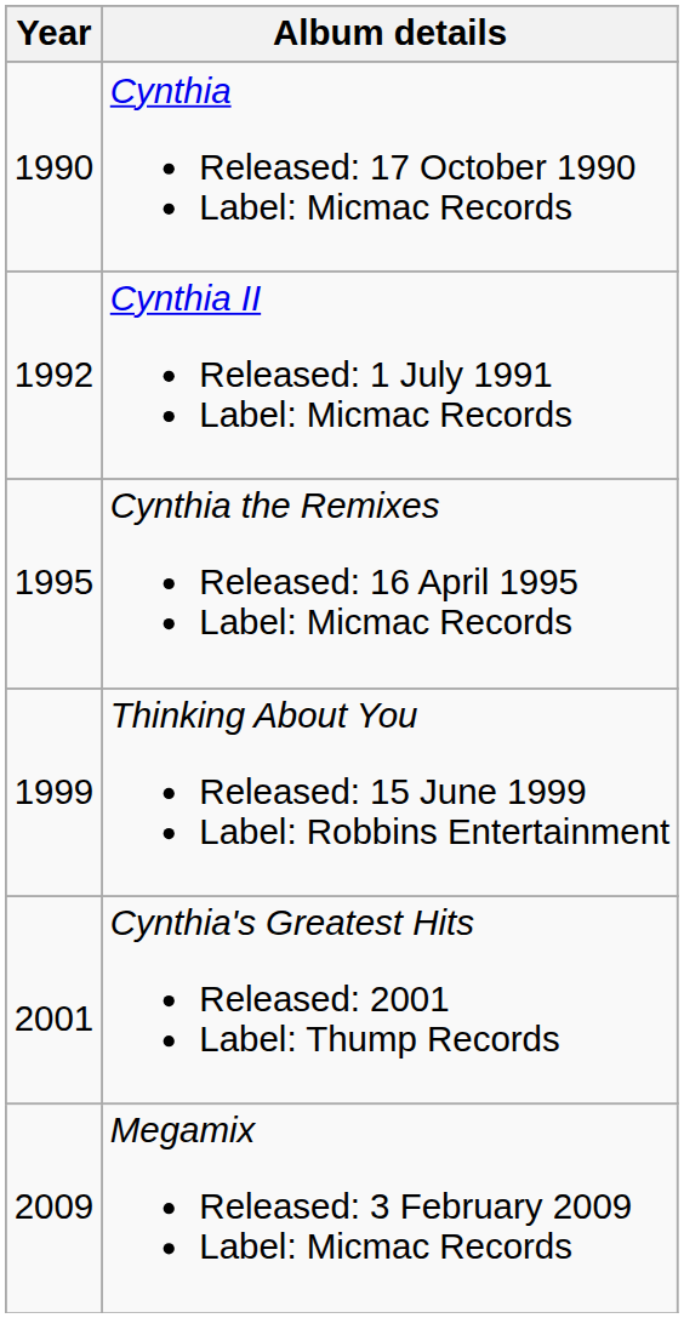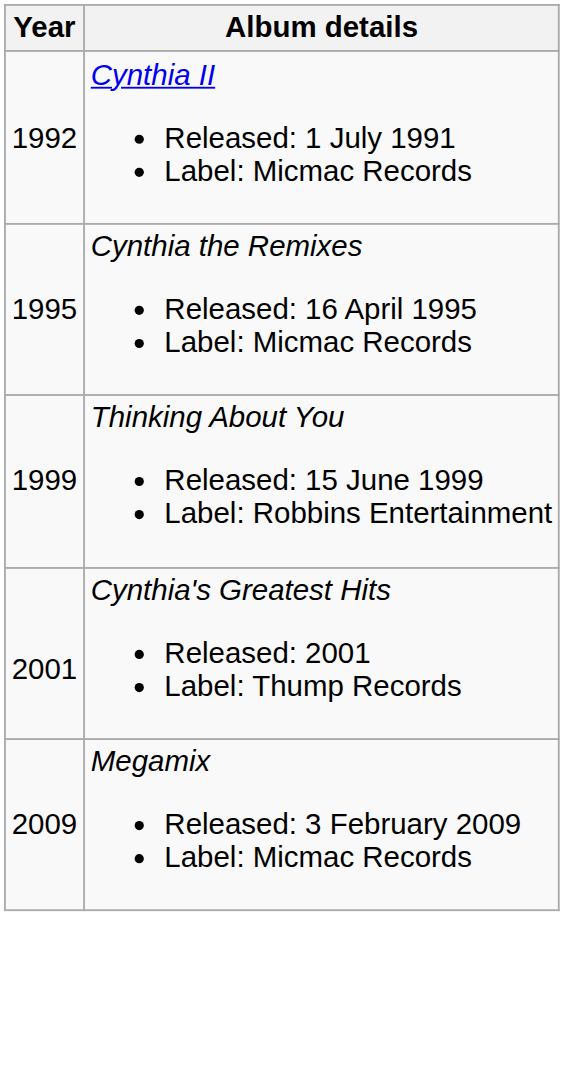 <table Class = "wikitable">
 <tr>
 <th>Year</th>
 <th>Album details</th>
-</tr>
-<tr>
-<td style="text-align:center;">1990</td>
-<td><em><a href='#'>Cynthia</a></em><br><ul><li>Released: 17 October 1990</li><li>Label: Micmac Records</li></ul></td>
 </tr>
 <tr Producer Mickey Garcia founder of MicMac Records produced Cynthia's first Two Albums that Included Change On Me, Endless Night and Dream Boy Dream Girl which made it to the Hot 100 Billboard Charts>
 <td style="text-align:center;">1992</td>
 <td><em><a href='#'>Cynthia II</a></em><br><ul><li>Released: 1 July 1991</li><li>Label: Micmac Records</li></ul></td>
 </tr>
 <tr>
 <td style="text-align:center;">1995</td>
 <td><em>Cynthia the Remixes</em><br><ul><li>Released: 16 April 1995</li><li>Label: Micmac Records</li></ul></td>
 </tr>
 <tr>
 <td style="text-align:center;">1999</td>
 <td><em>Thinking About You</em><br><ul><li>Released: 15 June 1999</li><li>Label: Robbins Entertainment</li></ul></td>
 </tr>
 <tr>
 <td style="text-align:center;"><br>2001</td>
 <td><em>Cynthia's Greatest Hits</em><br><ul><li>Released: 2001</li><li>Label: Thump Records</li></ul></td>
 </tr>
 <tr>
 <td style="text-align:center;">2009</td>
 <td><em>Megamix</em><br><ul><li>Released: 3 February 2009</li><li>Label: Micmac Records</li></ul></td>
 </tr>
 </table>
